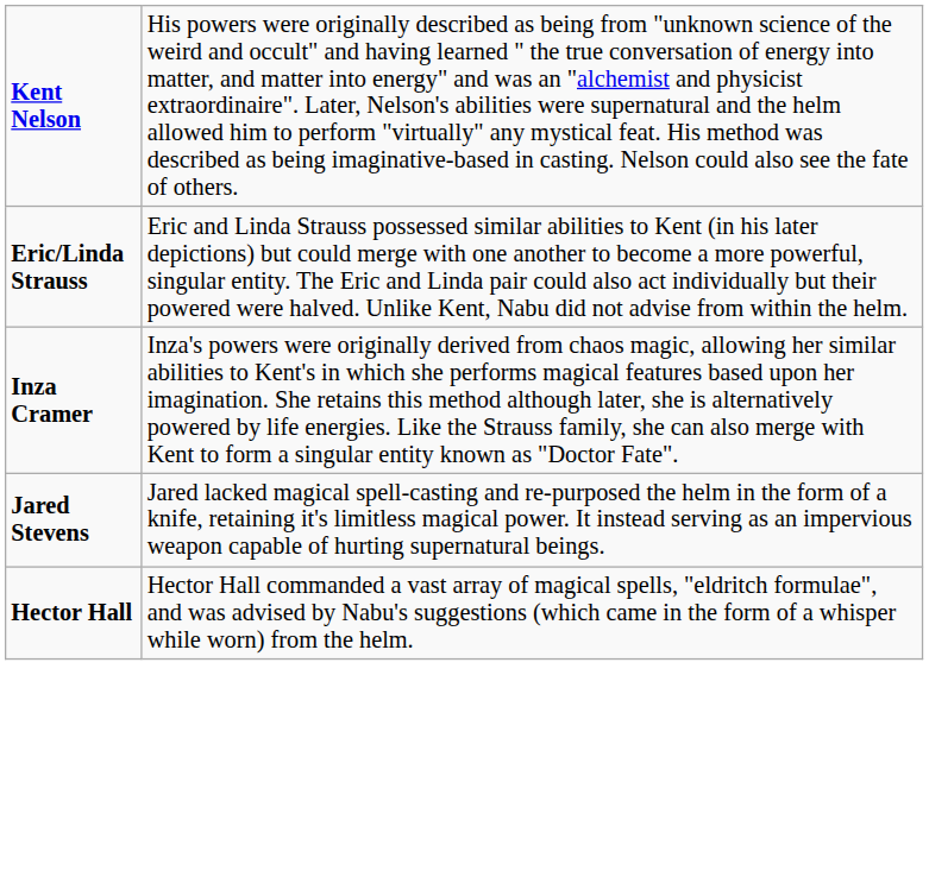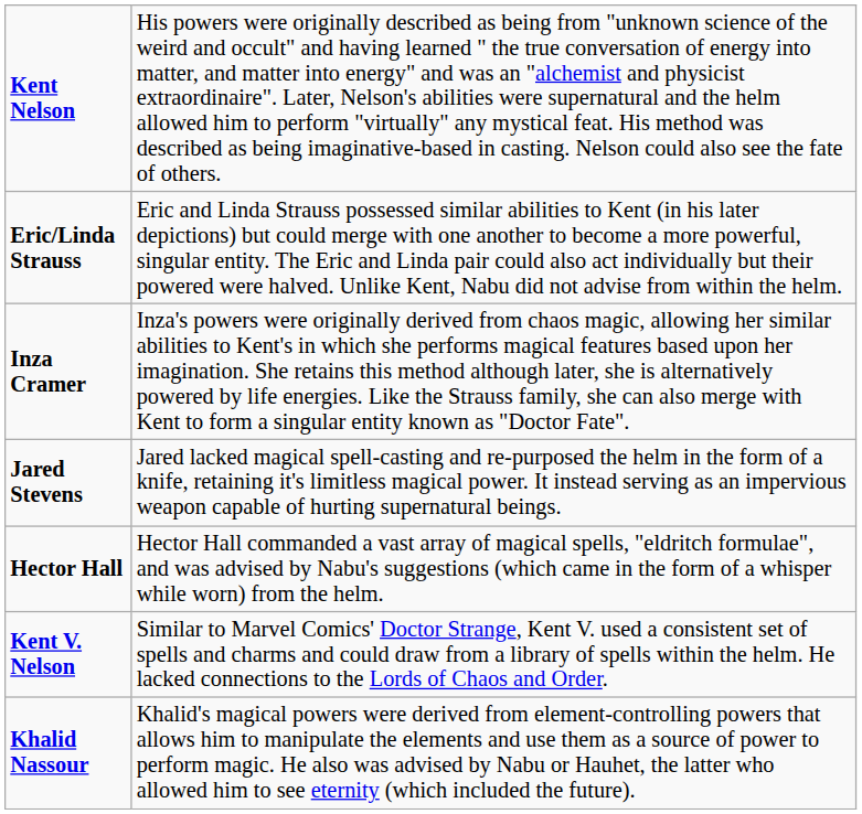 <table class="wikitable">
 <tr>
 <td><strong><a href='#'>Kent Nelson</a></strong></td>
 <td>His powers were originally described as being from "unknown science of the weird and occult" and having learned " the true conversation of energy into matter, and matter into energy" and was an "<a href='#'>alchemist</a> and physicist extraordinaire". Later, Nelson's abilities were supernatural and the helm allowed him to perform "virtually" any mystical feat. His method was described as being imaginative-based in casting. Nelson could also see the fate of others.</td>
 </tr>
 <tr>
 <td><strong>Eric/Linda Strauss</strong></td>
 <td>Eric and Linda Strauss possessed similar abilities to Kent (in his later depictions) but could merge with one another to become a more powerful, singular entity. The Eric and Linda pair could also act individually but their powered were halved.  Unlike Kent, Nabu did not advise from within the helm.</td>
 </tr>
 <tr>
 <td><strong>Inza Cramer</strong></td>
 <td>Inza's powers were originally derived from chaos magic, allowing her similar abilities to Kent's in which she performs magical features based upon her imagination. She retains this method although later, she is alternatively powered by life energies. Like the Strauss family, she can also merge with Kent to form a singular entity known as "Doctor Fate".</td>
 </tr>
 <tr>
 <td><strong>Jared Stevens</strong></td>
 <td>Jared lacked magical spell-casting and re-purposed the helm in the form of a knife, retaining it's limitless magical power. It instead serving as an impervious weapon capable of hurting supernatural beings.</td>
 </tr>
 <tr>
 <td><strong>Hector Hall</strong></td>
 <td>Hector Hall commanded a vast array of magical spells, "eldritch formulae", and was advised by Nabu's suggestions (which came in the form of a whisper while worn) from the helm.</td>
 </tr>
+<tr>
+<td><strong><a href='#'>Kent V. Nelson</a></strong></td>
+<td>Similar to Marvel Comics' <a href='#'>Doctor Strange</a>, Kent V. used a consistent set of spells and charms and could draw from a library of spells within the helm. He lacked connections to the <a href='#'>Lords of Chaos and Order</a>.</td>
+</tr>
+<tr>
+<td><strong><a href='#'>Khalid Nassour</a></strong></td>
+<td>Khalid's magical powers were derived from element-controlling powers that allows him to manipulate the elements and use them as a source of power to perform magic. He also was advised by Nabu or Hauhet, the latter who allowed him to see <a href='#'>eternity</a> (which included the future).</td>
+</tr>
 </table>
